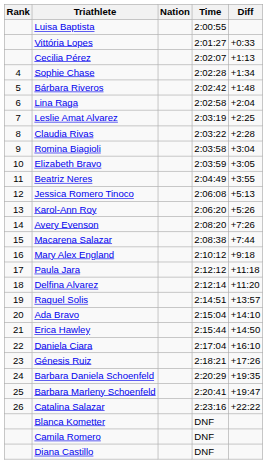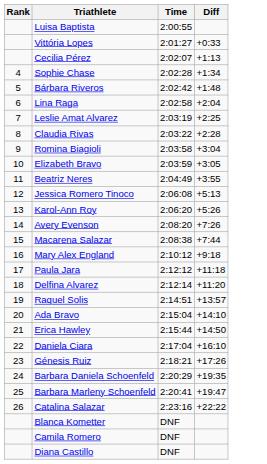 <table class="wikitable sortable" style="font-size:95%" style="width:55em;">
 <tr>
 <th>Rank</th>
 <th>Triathlete</th>
-<th>Nation</th>
 <th>Time</th>
 <th>Diff</th>
 </tr>
 <tr>
 <td align=center></td>
 <td><a href='#'>Luisa Baptista</a></td>
-<td></td>
 <td>2:00:55</td>
 <td></td>
 </tr>
 <tr>
 <td align=center></td>
 <td><a href='#'>Vittória Lopes</a></td>
-<td></td>
 <td>2:01:27</td>
 <td>+0:33</td>
 </tr>
 <tr>
 <td align=center></td>
 <td><a href='#'>Cecilia Pérez</a></td>
-<td></td>
 <td>2:02:07</td>
 <td>+1:13</td>
 </tr>
 <tr>
 <td align=center>4</td>
 <td><a href='#'>Sophie Chase</a></td>
-<td></td>
 <td>2:02:28</td>
 <td>+1:34</td>
 </tr>
 <tr>
 <td align=center>5</td>
 <td><a href='#'>Bárbara Riveros</a></td>
-<td></td>
 <td>2:02:42</td>
 <td>+1:48</td>
 </tr>
 <tr>
 <td align=center>6</td>
 <td><a href='#'>Lina Raga</a></td>
-<td></td>
 <td>2:02:58</td>
 <td>+2:04</td>
 </tr>
 <tr>
 <td align=center>7</td>
 <td><a href='#'>Leslie Amat Alvarez</a></td>
-<td></td>
 <td>2:03:19</td>
 <td>+2:25</td>
 </tr>
 <tr>
 <td align=center>8</td>
 <td><a href='#'>Claudia Rivas</a></td>
-<td></td>
 <td>2:03:22</td>
 <td>+2:28</td>
 </tr>
 <tr>
 <td align=center>9</td>
 <td><a href='#'>Romina Biagioli</a></td>
-<td></td>
 <td>2:03:58</td>
 <td>+3:04</td>
 </tr>
 <tr>
 <td align=center>10</td>
 <td><a href='#'>Elizabeth Bravo</a></td>
-<td></td>
 <td>2:03:59</td>
 <td>+3:05</td>
 </tr>
 <tr>
 <td align=center>11</td>
 <td><a href='#'>Beatriz Neres</a></td>
-<td></td>
 <td>2:04:49</td>
 <td>+3:55</td>
 </tr>
 <tr>
 <td align=center>12</td>
 <td><a href='#'>Jessica Romero Tinoco</a></td>
-<td></td>
 <td>2:06:08</td>
 <td>+5:13</td>
 </tr>
 <tr>
 <td align=center>13</td>
 <td><a href='#'>Karol-Ann Roy</a></td>
-<td></td>
 <td>2:06:20</td>
 <td>+5:26</td>
 </tr>
 <tr>
 <td align=center>14</td>
 <td><a href='#'>Avery Evenson</a></td>
-<td></td>
 <td>2:08:20</td>
 <td>+7:26</td>
 </tr>
 <tr>
 <td align=center>15</td>
 <td><a href='#'>Macarena Salazar</a></td>
-<td></td>
 <td>2:08:38</td>
 <td>+7:44</td>
 </tr>
 <tr>
 <td align=center>16</td>
 <td><a href='#'>Mary Alex England</a></td>
-<td></td>
 <td>2:10:12</td>
 <td>+9:18</td>
 </tr>
 <tr>
 <td align=center>17</td>
 <td><a href='#'>Paula Jara</a></td>
-<td></td>
 <td>2:12:12</td>
 <td>+11:18</td>
 </tr>
 <tr>
 <td align=center>18</td>
 <td><a href='#'>Delfina Alvarez</a></td>
-<td></td>
 <td>2:12:14</td>
 <td>+11:20</td>
 </tr>
 <tr>
 <td align=center>19</td>
 <td><a href='#'>Raquel Solis</a></td>
-<td></td>
 <td>2:14:51</td>
 <td>+13:57</td>
 </tr>
 <tr>
 <td align=center>20</td>
 <td><a href='#'>Ada Bravo</a></td>
-<td></td>
 <td>2:15:04</td>
 <td>+14:10</td>
 </tr>
 <tr>
 <td align=center>21</td>
 <td><a href='#'>Erica Hawley</a></td>
-<td></td>
 <td>2:15:44</td>
 <td>+14:50</td>
 </tr>
 <tr>
 <td align=center>22</td>
 <td><a href='#'>Daniela Ciara</a></td>
-<td></td>
 <td>2:17:04</td>
 <td>+16:10</td>
 </tr>
 <tr>
 <td align=center>23</td>
 <td><a href='#'>Génesis Ruiz</a></td>
-<td></td>
 <td>2:18:21</td>
 <td>+17:26</td>
 </tr>
 <tr>
 <td align=center>24</td>
 <td><a href='#'>Barbara Daniela Schoenfeld</a></td>
-<td></td>
 <td>2:20:29</td>
 <td>+19:35</td>
 </tr>
 <tr>
 <td align=center>25</td>
 <td><a href='#'>Barbara Marleny Schoenfeld</a></td>
-<td></td>
 <td>2:20:41</td>
 <td>+19:47</td>
 </tr>
 <tr>
 <td align=center>26</td>
 <td><a href='#'>Catalina Salazar</a></td>
-<td></td>
 <td>2:23:16</td>
 <td>+22:22</td>
 </tr>
 <tr>
 <td align=center></td>
 <td><a href='#'>Blanca Kometter</a></td>
-<td></td>
 <td>DNF</td>
 <td></td>
 </tr>
 <tr>
 <td align=center></td>
 <td><a href='#'>Camila Romero</a></td>
-<td></td>
 <td>DNF</td>
 <td></td>
 </tr>
 <tr>
 <td align=center></td>
 <td><a href='#'>Diana Castillo</a></td>
-<td></td>
 <td>DNF</td>
 <td></td>
 </tr>
 </table>
